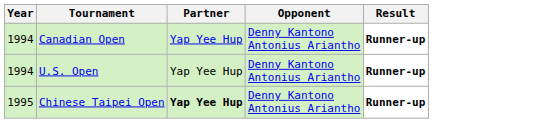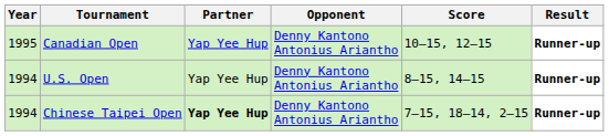 <table class="sortable wikitable" style="font-size: 90%;">
 <tr>
 <th>Year</th>
 <th>Tournament</th>
 <th>Partner</th>
 <th>Opponent</th>
+<th>Score</th>
 <th>Result</th>
 </tr>
 <tr style="background:#D4F1C5">
-<td align="center">1994</td>
+<td align="center">1995</td>
 <td align="left"><a href='#'>Canadian Open</a></td>
 <td align="left"> <a href='#'>Yap Yee Hup</a></td>
 <td align="left"> <a href='#'>Denny Kantono</a><br>  <a href='#'>Antonius Ariantho</a></td>
+<td align="left">10–15, 12–15</td>
 <td style="text-align:left; background:white"> <strong>Runner-up</strong></td>
 </tr>
 <tr style="background:#D4F1C5">
 <td align="center">1994</td>
 <td align="left"><a href='#'>U.S. Open</a></td>
 <td align="left"> Yap Yee Hup</td>
 <td align="left"> <a href='#'>Denny Kantono</a><br>  <a href='#'>Antonius Ariantho</a></td>
+<td align="left">8–15, 14–15</td>
 <td style="text-align:left; background:white"> <strong>Runner-up</strong></td>
 </tr>
 <tr style="background:#D4F1C5">
-<td align="center">1995</td>
+<td align="center">1994</td>
 <td align="left"><a href='#'>Chinese Taipei Open</a></td>
 <td align="left"><strong> Yap Yee Hup</strong></td>
 <td align="left"> <a href='#'>Denny Kantono</a><br>  <a href='#'>Antonius Ariantho</a></td>
+<td align="left">7–15, 18–14, 2–15</td>
 <td style="text-align:left; background:white"> <strong>Runner-up</strong></td>
 </tr>
 </table>
